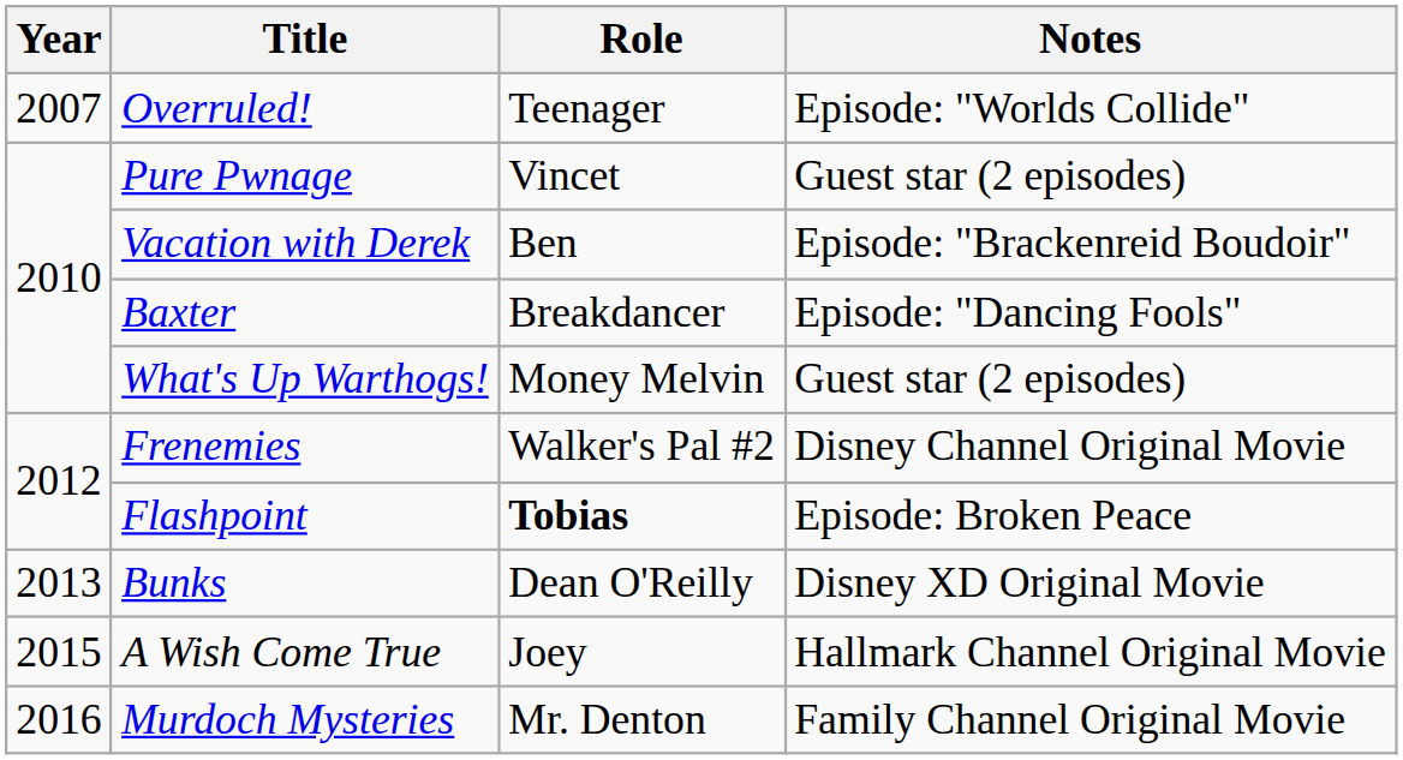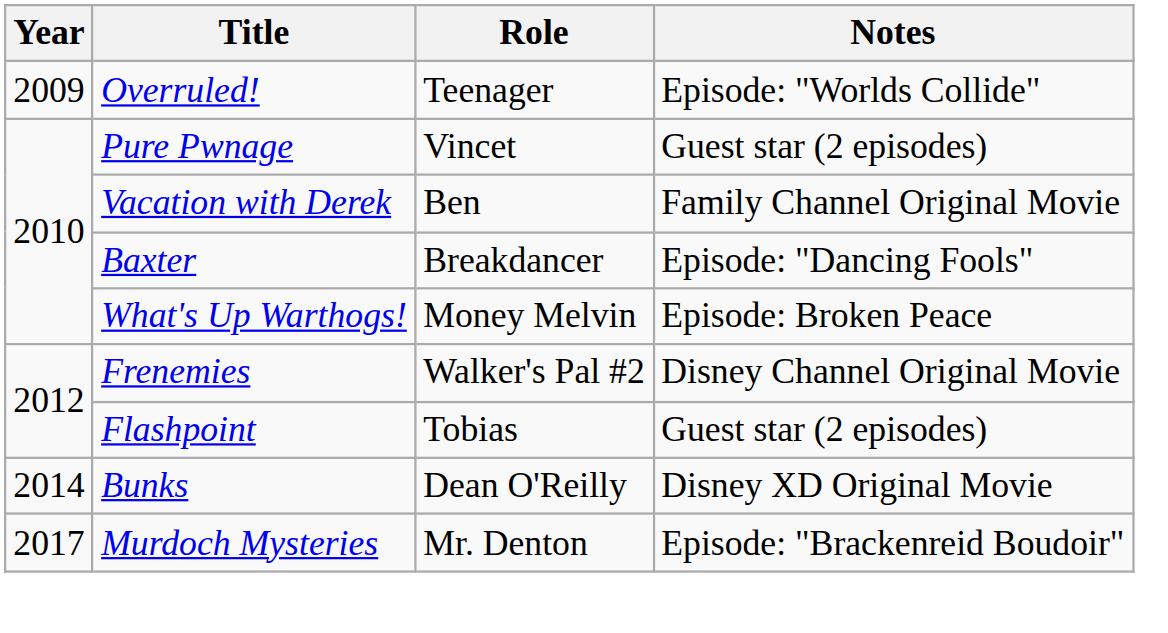 <table class="wikitable sortable">
 <tr>
 <th scope="col">Year</th>
 <th scope="col">Title</th>
 <th scope="col">Role</th>
 <th scope="col" class="unsortable">Notes</th>
 </tr>
 <tr>
-<td>2007</td>
+<td>2009</td>
 <td><em><a href='#'>Overruled!</a></em></td>
 <td>Teenager</td>
 <td>Episode: "Worlds Collide"</td>
 </tr>
 <tr>
 <td rowspan="4">2010</td>
 <td><em><a href='#'>Pure Pwnage</a></em></td>
 <td>Vincet</td>
 <td>Guest star (2 episodes)</td>
 </tr>
 <tr>
 <td><em><a href='#'>Vacation with Derek</a></em></td>
 <td>Ben</td>
-<td>Episode: "Brackenreid Boudoir"</td>
+<td>Family Channel Original Movie</td>
 </tr>
 <tr>
 <td><em><a href='#'>Baxter</a></em></td>
 <td>Breakdancer</td>
 <td>Episode: "Dancing Fools"</td>
 </tr>
 <tr>
 <td><em><a href='#'>What's Up Warthogs!</a></em></td>
 <td>Money Melvin</td>
-<td>Guest star (2 episodes)</td>
+<td>Episode: Broken Peace</td>
 </tr>
 <tr>
 <td rowspan="2">2012</td>
 <td><em><a href='#'>Frenemies</a></em></td>
 <td>Walker's Pal #2</td>
 <td>Disney Channel Original Movie</td>
 </tr>
 <tr>
 <td><em><a href='#'>Flashpoint</a></em></td>
-<td><strong>Tobias</strong></td>
-<td>Episode: Broken Peace</td>
+<td>Tobias</td>
+<td>Guest star (2 episodes)</td>
 </tr>
 <tr>
-<td>2013</td>
+<td>2014</td>
 <td><em><a href='#'>Bunks</a></em></td>
 <td>Dean O'Reilly</td>
 <td>Disney XD Original Movie</td>
 </tr>
 <tr>
-<td>2015</td>
-<td data-sort-value="Wish Come True, A"><em>A Wish Come True</em></td>
-<td>Joey</td>
-<td>Hallmark Channel Original Movie</td>
-</tr>
-<tr>
-<td>2016</td>
+<td>2017</td>
 <td><em><a href='#'>Murdoch Mysteries</a></em></td>
 <td>Mr. Denton</td>
-<td>Family Channel Original Movie</td>
+<td>Episode: "Brackenreid Boudoir"</td>
 </tr>
 </table>
